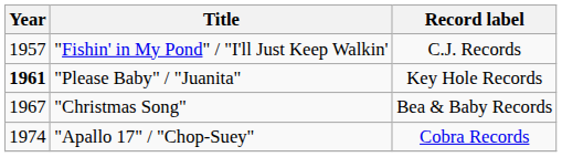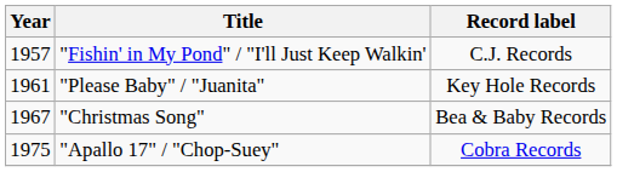 <table class="wikitable sortable">
 <tr>
 <th>Year</th>
 <th>Title</th>
 <th>Record label</th>
 </tr>
 <tr>
 <td>1957</td>
 <td>"<a href='#'>Fishin' in My Pond</a>" / "I'll Just Keep Walkin'</td>
 <td style="text-align:center;">C.J. Records</td>
 </tr>
 <tr>
-<td><strong>1961</strong></td>
+<td>1961</td>
 <td>"Please Baby" / "Juanita"</td>
 <td style="text-align:center;">Key Hole Records</td>
 </tr>
 <tr>
 <td>1967</td>
 <td>"Christmas Song"</td>
 <td style="text-align:center;">Bea & Baby Records</td>
 </tr>
 <tr>
-<td>1974</td>
+<td>1975</td>
 <td>"Apallo 17" / "Chop-Suey"</td>
 <td style="text-align:center;"><a href='#'>Cobra Records</a></td>
 </tr>
 <tr>
 </tr>
 </table>
